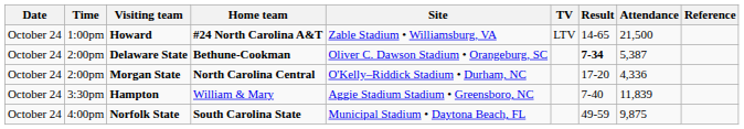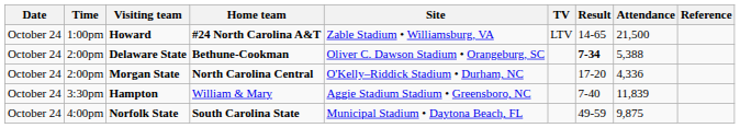 <table class="wikitable" style="font-size:95%;">
 <tr>
 <th>Date</th>
 <th>Time</th>
 <th>Visiting team</th>
 <th>Home team</th>
 <th>Site</th>
 <th>TV</th>
 <th>Result</th>
 <th>Attendance</th>
 <th class="unsortable">Reference</th>
 </tr>
 <tr bgcolor=>
 <td>October 24</td>
 <td>1:00pm</td>
 <td><strong>Howard</strong></td>
 <td><strong>#24 North Carolina A&T</strong></td>
 <td><a href='#'>Zable Stadium</a> • <a href='#'>Williamsburg, VA</a></td>
 <td>LTV</td>
 <td>14-65</td>
 <td>21,500</td>
 <td></td>
 </tr>
 <tr bgcolor=>
 <td>October 24</td>
 <td>2:00pm</td>
 <td><strong>Delaware State</strong></td>
 <td><strong>Bethune-Cookman</strong></td>
 <td><a href='#'>Oliver C. Dawson Stadium</a> • <a href='#'>Orangeburg, SC</a></td>
 <td></td>
 <td><strong>7-34</strong></td>
-<td>5,387</td>
+<td>5,388</td>
 <td></td>
 </tr>
 <tr bgcolor=>
 <td>October 24</td>
 <td>2:00pm</td>
 <td><strong>Morgan State</strong></td>
 <td><strong>North Carolina Central</strong></td>
 <td><a href='#'>O'Kelly–Riddick Stadium</a> • <a href='#'>Durham, NC</a></td>
 <td></td>
 <td>17-20</td>
 <td>4,336</td>
 <td></td>
 </tr>
 <tr bgcolor=>
 <td>October 24</td>
 <td>3:30pm</td>
 <td><strong>Hampton</strong></td>
 <td><a href='#'>William & Mary</a></td>
 <td><a href='#'>Aggie Stadium Stadium</a> • <a href='#'>Greensboro, NC</a></td>
 <td></td>
 <td>7-40</td>
 <td>11,839</td>
 <td></td>
 </tr>
 <tr bgcolor=>
 <td>October 24</td>
 <td>4:00pm</td>
 <td><strong>Norfolk State</strong></td>
 <td><strong>South Carolina State</strong></td>
 <td><a href='#'>Municipal Stadium</a> • <a href='#'>Daytona Beach, FL</a></td>
 <td></td>
 <td>49-59</td>
 <td>9,875</td>
 <td></td>
 </tr>
 </table>
